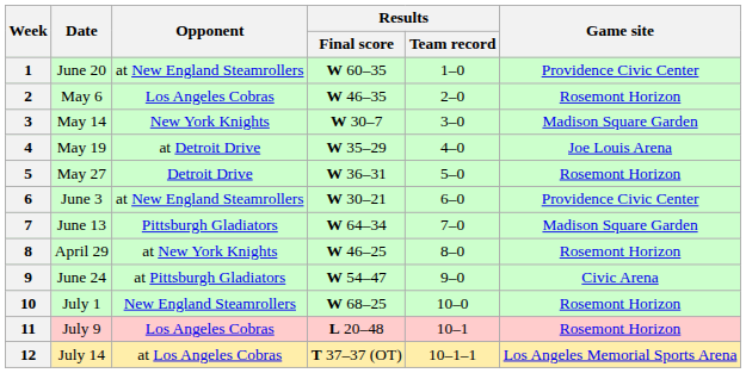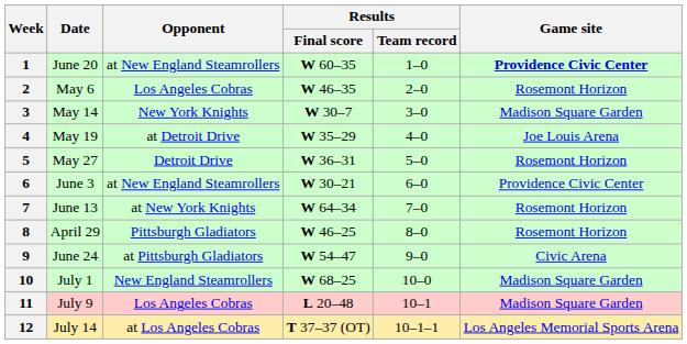 <table class="wikitable" align="center" style="font-size: 92%">
 <tr>
 <th rowspan="2">Week</th>
 <th rowspan="2">Date</th>
 <th rowspan="2">Opponent</th>
 <th colspan="2">Results</th>
 <th rowspan="2">Game site</th>
 </tr>
 <tr>
 <th>Final score</th>
 <th>Team record</th>
 </tr>
 <tr style="background:#cfc">
 <th>1</th>
 <td style="text-align:center;">June 20</td>
 <td style="text-align:center;">at <a href='#'>New England Steamrollers</a></td>
 <td style="text-align:center;"><strong>W</strong> 60–35</td>
 <td style="text-align:center;">1–0</td>
-<td style="text-align:center;"><a href='#'>Providence Civic Center</a></td>
+<td style="text-align:center;"><strong><a href='#'>Providence Civic Center</a></strong></td>
 </tr>
 <tr style="background:#cfc">
 <th>2</th>
 <td style="text-align:center;">May 6</td>
 <td style="text-align:center;"><a href='#'>Los Angeles Cobras</a></td>
 <td style="text-align:center;"><strong>W</strong> 46–35</td>
 <td style="text-align:center;">2–0</td>
 <td style="text-align:center;"><a href='#'>Rosemont Horizon</a></td>
 </tr>
 <tr style="background:#cfc">
 <th>3</th>
 <td style="text-align:center;">May 14</td>
 <td style="text-align:center;"><a href='#'>New York Knights</a></td>
 <td style="text-align:center;"><strong>W</strong> 30–7</td>
 <td style="text-align:center;">3–0</td>
 <td style="text-align:center;"><a href='#'>Madison Square Garden</a></td>
 </tr>
 <tr style="background:#cfc">
 <th>4</th>
 <td style="text-align:center;">May 19</td>
 <td style="text-align:center;">at <a href='#'>Detroit Drive</a></td>
 <td style="text-align:center;"><strong>W</strong> 35–29</td>
 <td style="text-align:center;">4–0</td>
 <td style="text-align:center;"><a href='#'>Joe Louis Arena</a></td>
 </tr>
 <tr style="background:#cfc">
 <th>5</th>
 <td style="text-align:center;">May 27</td>
 <td style="text-align:center;"><a href='#'>Detroit Drive</a></td>
 <td style="text-align:center;"><strong>W</strong> 36–31</td>
 <td style="text-align:center;">5–0</td>
 <td style="text-align:center;"><a href='#'>Rosemont Horizon</a></td>
 </tr>
 <tr style="background:#cfc">
 <th>6</th>
 <td style="text-align:center;">June 3</td>
 <td style="text-align:center;">at <a href='#'>New England Steamrollers</a></td>
 <td style="text-align:center;"><strong>W</strong> 30–21</td>
 <td style="text-align:center;">6–0</td>
 <td style="text-align:center;"><a href='#'>Providence Civic Center</a></td>
 </tr>
 <tr style="background:#cfc">
 <th>7</th>
 <td style="text-align:center;">June 13</td>
-<td style="text-align:center;"><a href='#'>Pittsburgh Gladiators</a></td>
+<td style="text-align:center;">at <a href='#'>New York Knights</a></td>
 <td style="text-align:center;"><strong>W</strong> 64–34</td>
 <td style="text-align:center;">7–0</td>
-<td style="text-align:center;"><a href='#'>Madison Square Garden</a></td>
+<td style="text-align:center;"><a href='#'>Rosemont Horizon</a></td>
 </tr>
 <tr style="background:#cfc">
 <th>8</th>
 <td style="text-align:center;">April 29</td>
-<td style="text-align:center;">at <a href='#'>New York Knights</a></td>
+<td style="text-align:center;"><a href='#'>Pittsburgh Gladiators</a></td>
 <td style="text-align:center;"><strong>W</strong> 46–25</td>
 <td style="text-align:center;">8–0</td>
 <td style="text-align:center;"><a href='#'>Rosemont Horizon</a></td>
 </tr>
 <tr style="background:#cfc">
 <th>9</th>
 <td style="text-align:center;">June 24</td>
 <td style="text-align:center;">at <a href='#'>Pittsburgh Gladiators</a></td>
 <td style="text-align:center;"><strong>W</strong> 54–47</td>
 <td style="text-align:center;">9–0</td>
 <td style="text-align:center;"><a href='#'>Civic Arena</a></td>
 </tr>
 <tr style="background:#cfc">
 <th>10</th>
 <td style="text-align:center;">July 1</td>
 <td style="text-align:center;"><a href='#'>New England Steamrollers</a></td>
 <td style="text-align:center;"><strong>W</strong> 68–25</td>
 <td style="text-align:center;">10–0</td>
-<td style="text-align:center;"><a href='#'>Rosemont Horizon</a></td>
+<td style="text-align:center;"><a href='#'>Madison Square Garden</a></td>
 </tr>
 <tr style="background:#fcc">
 <th>11</th>
 <td style="text-align:center;">July 9</td>
 <td style="text-align:center;"><a href='#'>Los Angeles Cobras</a></td>
 <td style="text-align:center;"><strong>L</strong> 20–48</td>
 <td style="text-align:center;">10–1</td>
-<td style="text-align:center;"><a href='#'>Rosemont Horizon</a></td>
+<td style="text-align:center;"><a href='#'>Madison Square Garden</a></td>
 </tr>
 <tr style="background:#ffeeaa">
 <th>12</th>
 <td style="text-align:center;">July 14</td>
 <td style="text-align:center;">at <a href='#'>Los Angeles Cobras</a></td>
 <td style="text-align:center;"><strong>T</strong> 37–37 (OT)</td>
 <td style="text-align:center;">10–1–1</td>
 <td style="text-align:center;"><a href='#'>Los Angeles Memorial Sports Arena</a></td>
 </tr>
 </table>
